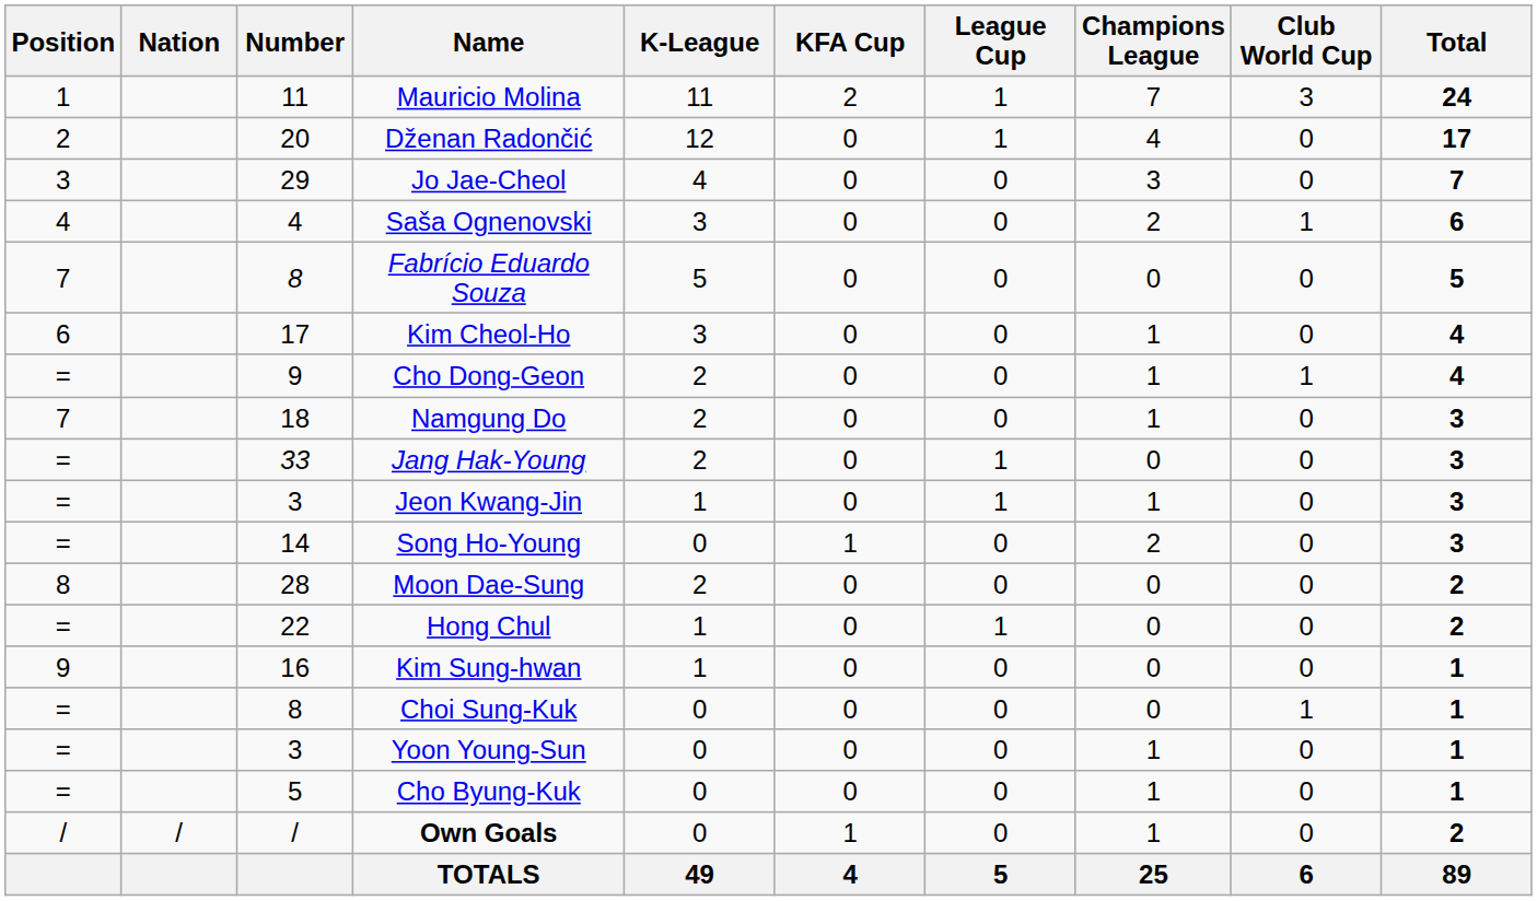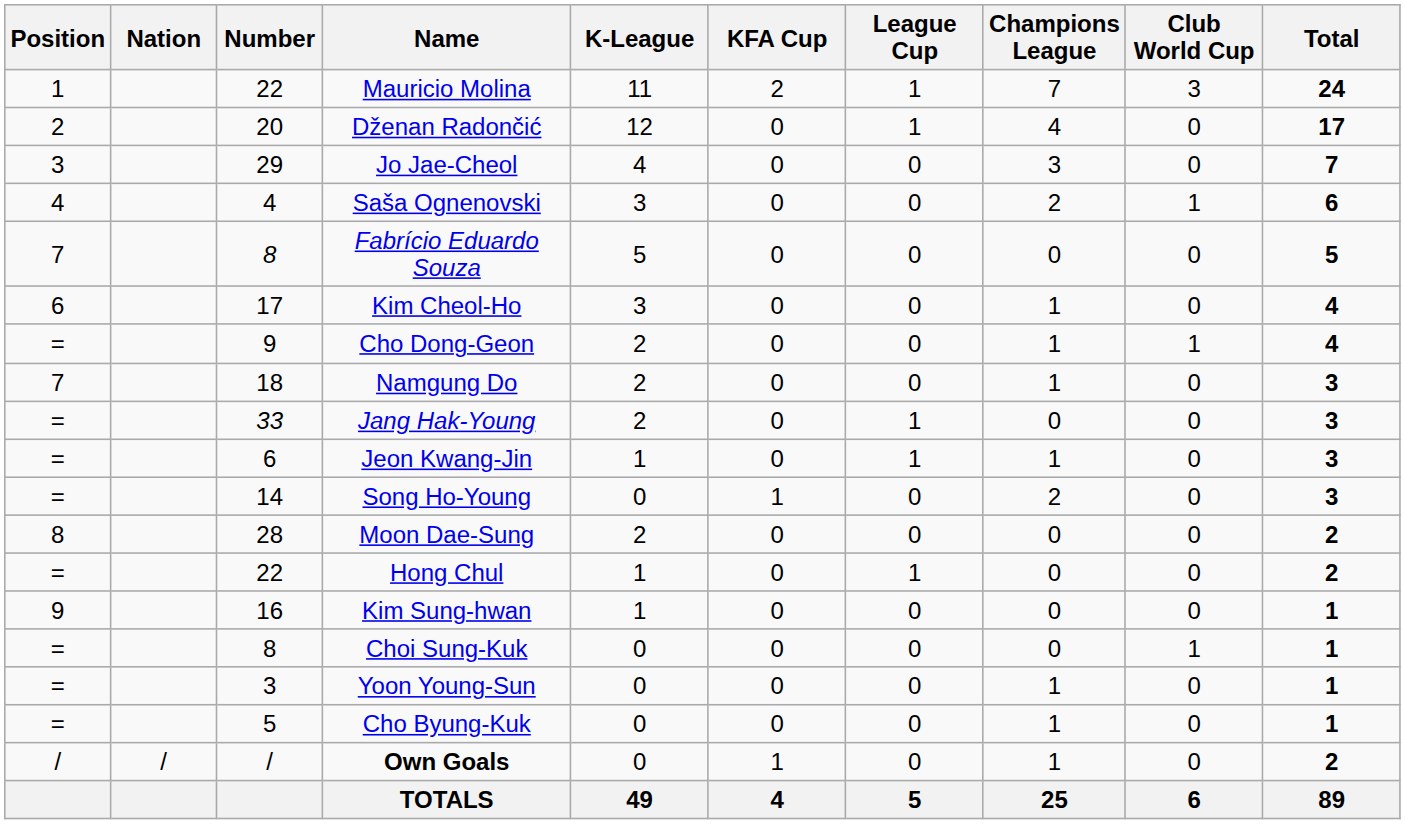 <table class="wikitable" style="font-size: 95%; text-align: center;">
 <tr>
 <th width=60>Position</th>
 <th width=60>Nation</th>
 <th width=60>Number</th>
 <th width=150>Name</th>
 <th width=80>K-League</th>
 <th width=80>KFA Cup</th>
 <th width=80>League Cup</th>
 <th width=80>Champions League</th>
 <th width=80>Club World Cup</th>
 <th width=80>Total</th>
 </tr>
 <tr>
 <td>1</td>
 <td></td>
-<td>11</td>
+<td>22</td>
 <td><a href='#'>Mauricio Molina</a></td>
 <td>11</td>
 <td>2</td>
 <td>1</td>
 <td>7</td>
 <td>3</td>
 <td><strong>24</strong></td>
 </tr>
 <tr>
 <td>2</td>
 <td></td>
 <td>20</td>
 <td><a href='#'>Dženan Radončić</a></td>
 <td>12</td>
 <td>0</td>
 <td>1</td>
 <td>4</td>
 <td>0</td>
 <td><strong>17</strong></td>
 </tr>
 <tr>
 <td>3</td>
 <td></td>
 <td>29</td>
 <td><a href='#'>Jo Jae-Cheol</a></td>
 <td>4</td>
 <td>0</td>
 <td>0</td>
 <td>3</td>
 <td>0</td>
 <td><strong>7</strong></td>
 </tr>
 <tr>
 <td>4</td>
 <td></td>
 <td>4</td>
 <td><a href='#'>Saša Ognenovski</a></td>
 <td>3</td>
 <td>0</td>
 <td>0</td>
 <td>2</td>
 <td>1</td>
 <td><strong>6</strong></td>
 </tr>
 <tr>
 <td>7</td>
 <td></td>
 <td><em>8</em></td>
 <td><em><a href='#'>Fabrício Eduardo Souza</a></em></td>
 <td>5</td>
 <td>0</td>
 <td>0</td>
 <td>0</td>
 <td>0</td>
 <td><strong>5</strong></td>
 </tr>
 <tr>
 <td>6</td>
 <td></td>
 <td>17</td>
 <td><a href='#'>Kim Cheol-Ho</a></td>
 <td>3</td>
 <td>0</td>
 <td>0</td>
 <td>1</td>
 <td>0</td>
 <td><strong>4</strong></td>
 </tr>
 <tr>
 <td>=</td>
 <td></td>
 <td>9</td>
 <td><a href='#'>Cho Dong-Geon</a></td>
 <td>2</td>
 <td>0</td>
 <td>0</td>
 <td>1</td>
 <td>1</td>
 <td><strong>4</strong></td>
 </tr>
 <tr>
 <td>7</td>
 <td></td>
 <td>18</td>
 <td><a href='#'>Namgung Do</a></td>
 <td>2</td>
 <td>0</td>
 <td>0</td>
 <td>1</td>
 <td>0</td>
 <td><strong>3</strong></td>
 </tr>
 <tr>
 <td>=</td>
 <td></td>
 <td><em>33</em></td>
 <td><em><a href='#'>Jang Hak-Young</a></em></td>
 <td>2</td>
 <td>0</td>
 <td>1</td>
 <td>0</td>
 <td>0</td>
 <td><strong>3</strong></td>
 </tr>
 <tr>
 <td>=</td>
 <td></td>
-<td>3</td>
+<td>6</td>
 <td><a href='#'>Jeon Kwang-Jin</a></td>
 <td>1</td>
 <td>0</td>
 <td>1</td>
 <td>1</td>
 <td>0</td>
 <td><strong>3</strong></td>
 </tr>
 <tr>
 <td>=</td>
 <td></td>
 <td>14</td>
 <td><a href='#'>Song Ho-Young</a></td>
 <td>0</td>
 <td>1</td>
 <td>0</td>
 <td>2</td>
 <td>0</td>
 <td><strong>3</strong></td>
 </tr>
 <tr>
 <td>8</td>
 <td></td>
 <td>28</td>
 <td><a href='#'>Moon Dae-Sung</a></td>
 <td>2</td>
 <td>0</td>
 <td>0</td>
 <td>0</td>
 <td>0</td>
 <td><strong>2</strong></td>
 </tr>
 <tr>
 <td>=</td>
 <td></td>
 <td>22</td>
 <td><a href='#'>Hong Chul</a></td>
 <td>1</td>
 <td>0</td>
 <td>1</td>
 <td>0</td>
 <td>0</td>
 <td><strong>2</strong></td>
 </tr>
 <tr>
 <td>9</td>
 <td></td>
 <td>16</td>
 <td><a href='#'>Kim Sung-hwan</a></td>
 <td>1</td>
 <td>0</td>
 <td>0</td>
 <td>0</td>
 <td>0</td>
 <td><strong>1</strong></td>
 </tr>
 <tr>
 <td>=</td>
 <td></td>
 <td>8</td>
 <td><a href='#'>Choi Sung-Kuk</a></td>
 <td>0</td>
 <td>0</td>
 <td>0</td>
 <td>0</td>
 <td>1</td>
 <td><strong>1</strong></td>
 </tr>
 <tr>
 <td>=</td>
 <td></td>
 <td>3</td>
 <td><a href='#'>Yoon Young-Sun</a></td>
 <td>0</td>
 <td>0</td>
 <td>0</td>
 <td>1</td>
 <td>0</td>
 <td><strong>1</strong></td>
 </tr>
 <tr>
 <td>=</td>
 <td></td>
 <td>5</td>
 <td><a href='#'>Cho Byung-Kuk</a></td>
 <td>0</td>
 <td>0</td>
 <td>0</td>
 <td>1</td>
 <td>0</td>
 <td><strong>1</strong></td>
 </tr>
 <tr>
 <td>/</td>
 <td>/</td>
 <td>/</td>
 <td><strong>Own Goals</strong></td>
 <td>0</td>
 <td>1</td>
 <td>0</td>
 <td>1</td>
 <td>0</td>
 <td><strong>2</strong></td>
 </tr>
 <tr>
 <th></th>
 <th></th>
 <th></th>
 <th>TOTALS</th>
 <th>49</th>
 <th>4</th>
 <th>5</th>
 <th>25</th>
 <th>6</th>
 <th>89</th>
 </tr>
 </table>
